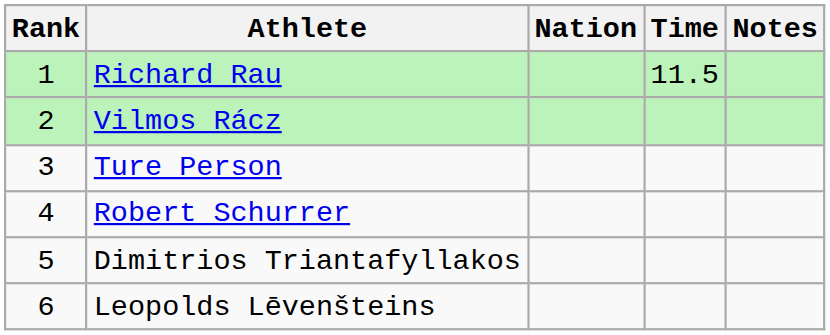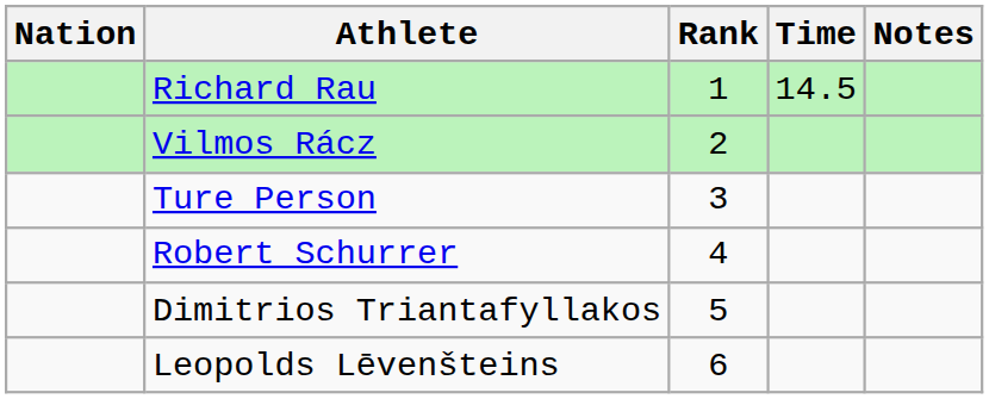 <table class="wikitable sortable" style="text-align:center">
 <tr>
+<th>Nation</th>
+<th>Athlete</th>
 <th>Rank</th>
-<th>Athlete</th>
-<th>Nation</th>
 <th>Time</th>
 <th>Notes</th>
 </tr>
 <tr style="background:#bbf3bb;">
+<td align=left></td>
+<td align=left><a href='#'>Richard Rau</a></td>
 <td>1</td>
-<td align=left><a href='#'>Richard Rau</a></td>
-<td align=left></td>
-<td>11.5</td>
+<td>14.5</td>
 <td></td>
 </tr>
 <tr style="background:#bbf3bb;">
+<td align=left></td>
+<td align=left><a href='#'>Vilmos Rácz</a></td>
 <td>2</td>
-<td align=left><a href='#'>Vilmos Rácz</a></td>
-<td align=left></td>
 <td></td>
 <td></td>
 </tr>
 <tr>
+<td align=left></td>
+<td align=left><a href='#'>Ture Person</a></td>
 <td>3</td>
-<td align=left><a href='#'>Ture Person</a></td>
-<td align=left></td>
 <td></td>
 <td></td>
 </tr>
 <tr>
+<td align=left></td>
+<td align=left><a href='#'>Robert Schurrer</a></td>
 <td>4</td>
-<td align=left><a href='#'>Robert Schurrer</a></td>
-<td align=left></td>
 <td></td>
 <td></td>
 </tr>
 <tr>
+<td align=left></td>
+<td align=left>Dimitrios Triantafyllakos</td>
 <td>5</td>
-<td align=left>Dimitrios Triantafyllakos</td>
-<td align=left></td>
 <td></td>
 <td></td>
 </tr>
 <tr>
+<td align=left></td>
+<td align=left>Leopolds Lēvenšteins</td>
 <td>6</td>
-<td align=left>Leopolds Lēvenšteins</td>
-<td align=left></td>
 <td></td>
 <td></td>
 </tr>
 </table>
